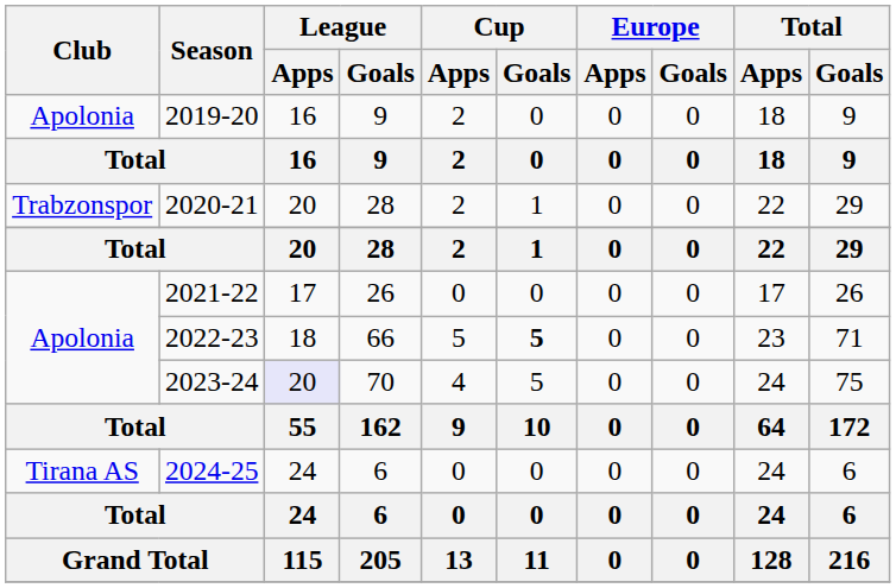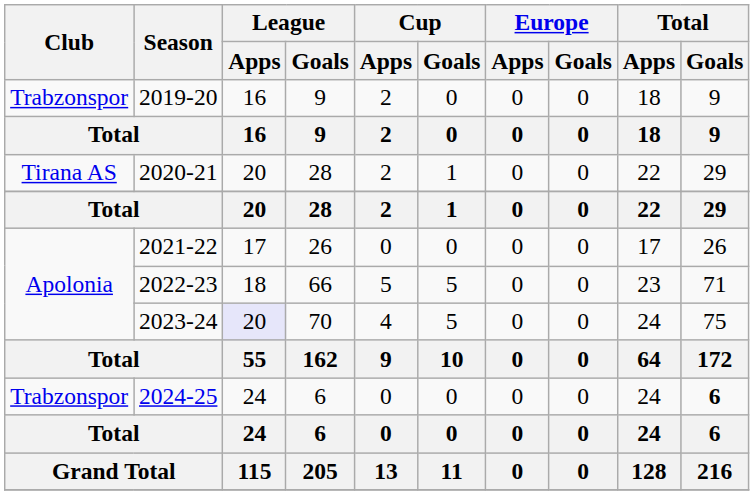 <table class="wikitable" style="font-size:100%; text-align: center;">
 <tr>
 <th rowspan=2>Club</th>
 <th rowspan=2>Season</th>
 <th colspan=2>League</th>
 <th colspan=2>Cup</th>
 <th colspan=2><a href='#'>Europe</a></th>
 <th colspan=2>Total</th>
 </tr>
 <tr>
 <th>Apps</th>
 <th>Goals</th>
 <th>Apps</th>
 <th>Goals</th>
 <th>Apps</th>
 <th>Goals</th>
 <th>Apps</th>
 <th>Goals</th>
 </tr>
 <tr>
-<td rowspan=1><a href='#'>Apolonia</a></td>
+<td rowspan=1><a href='#'>Trabzonspor</a></td>
 <td>2019-20</td>
 <td>16</td>
 <td>9</td>
 <td>2</td>
 <td>0</td>
 <td>0</td>
 <td>0</td>
 <td>18</td>
 <td>9</td>
 </tr>
 <tr>
 <th colspan="2">Total</th>
 <th>16</th>
 <th>9</th>
 <th>2</th>
 <th>0</th>
 <th>0</th>
 <th>0</th>
 <th>18</th>
 <th>9</th>
 </tr>
 <tr>
-<td rowspan=1><a href='#'>Trabzonspor</a></td>
+<td rowspan=1><a href='#'>Tirana AS</a></td>
 <td>2020-21</td>
 <td>20</td>
 <td>28</td>
 <td>2</td>
 <td>1</td>
 <td>0</td>
 <td>0</td>
 <td>22</td>
 <td>29</td>
 </tr>
 <tr>
 </tr>
 <tr>
 <th colspan="2">Total</th>
 <th>20</th>
 <th>28</th>
 <th>2</th>
 <th>1</th>
 <th>0</th>
 <th>0</th>
 <th>22</th>
 <th>29</th>
 </tr>
 <tr>
 <td rowspan=3><a href='#'>Apolonia</a></td>
 <td>2021-22</td>
 <td>17</td>
 <td>26</td>
 <td>0</td>
 <td>0</td>
 <td>0</td>
 <td>0</td>
 <td>17</td>
 <td>26</td>
 </tr>
 <tr>
 <td>2022-23</td>
 <td>18</td>
 <td>66</td>
 <td>5</td>
-<td><strong>5</strong></td>
+<td>5</td>
 <td>0</td>
 <td>0</td>
 <td>23</td>
 <td>71</td>
 </tr>
 <tr>
 <td>2023-24</td>
 <td style="background: lavender;">20</td>
 <td>70</td>
 <td>4</td>
 <td>5</td>
 <td>0</td>
 <td>0</td>
 <td>24</td>
 <td>75</td>
 </tr>
 <tr>
 <th colspan="2">Total</th>
 <th>55</th>
 <th>162</th>
 <th>9</th>
 <th>10</th>
 <th>0</th>
 <th>0</th>
 <th>64</th>
 <th>172</th>
 </tr>
 <tr>
-<td rowspan=1><a href='#'>Tirana AS</a></td>
+<td rowspan=1><a href='#'>Trabzonspor</a></td>
 <td><a href='#'>2024-25</a></td>
 <td>24</td>
 <td>6</td>
 <td>0</td>
 <td>0</td>
 <td>0</td>
 <td>0</td>
 <td>24</td>
-<td>6</td>
+<td><strong>6</strong></td>
 </tr>
 <tr>
 <th colspan="2">Total</th>
 <th>24</th>
 <th>6</th>
 <th>0</th>
 <th>0</th>
 <th>0</th>
 <th>0</th>
 <th>24</th>
 <th>6</th>
 </tr>
 <tr>
 <th colspan="2">Grand Total</th>
 <th>115</th>
 <th>205</th>
 <th>13</th>
 <th>11</th>
 <th>0</th>
 <th>0</th>
 <th>128</th>
 <th>216</th>
 </tr>
 <tr>
 </tr>
 </table>
